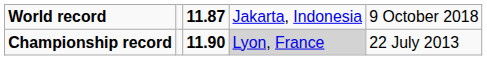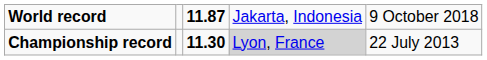 <table class="wikitable">
 <tr>
 <td><strong>World record</strong></td>
 <td></td>
 <td><strong>11.87</strong></td>
 <td><a href='#'>Jakarta</a>, <a href='#'>Indonesia</a></td>
 <td>9 October 2018</td>
 </tr>
 <tr>
 <td><strong>Championship record</strong></td>
 <td></td>
-<td><strong>11.90</strong></td>
+<td><strong>11.30</strong></td>
 <td style="background: lightgrey;"><a href='#'>Lyon</a>, <a href='#'>France</a></td>
 <td>22 July 2013</td>
 </tr>
 </table>
